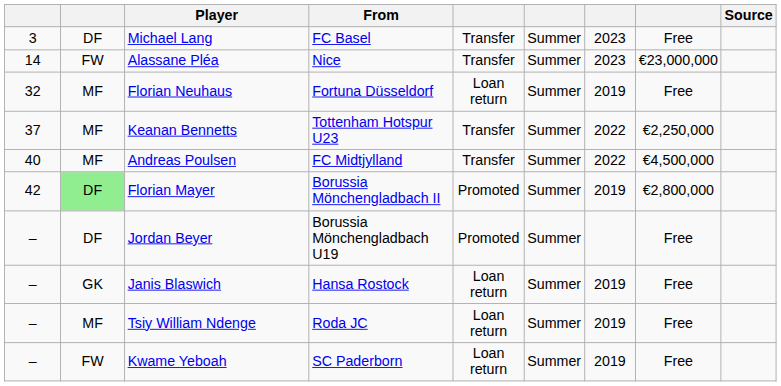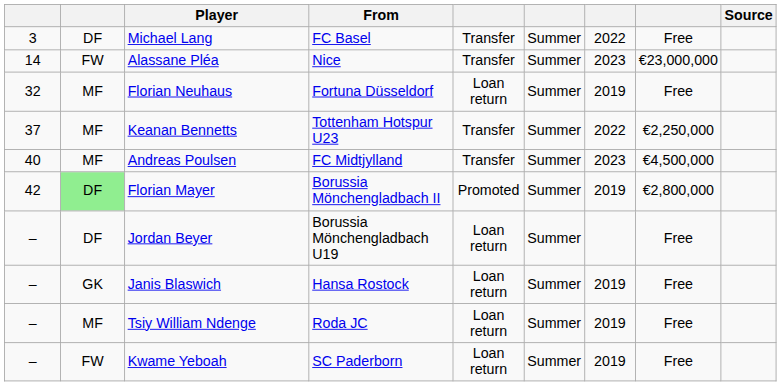 <table class="wikitable" style="text-align:center;">
 <tr>
 <th style="width:56px;"></th>
 <th style="width:64px;"></th>
 <th style="width:200px;">Player</th>
 <th>From</th>
 <th></th>
 <th></th>
 <th style="width:50px;"></th>
 <th style="width:84px;"></th>
 <th>Source</th>
 </tr>
 <tr>
 <td>3</td>
 <td>DF</td>
 <td align="left"> <a href='#'>Michael Lang</a></td>
 <td style="text-align:left"> <a href='#'>FC Basel</a></td>
 <td>Transfer</td>
 <td>Summer</td>
-<td>2023</td>
+<td>2022</td>
 <td>Free</td>
 <td></td>
 </tr>
 <tr>
 <td>14</td>
 <td>FW</td>
 <td align="left"> <a href='#'>Alassane Pléa</a></td>
 <td style="text-align:left"> <a href='#'>Nice</a></td>
 <td>Transfer</td>
 <td>Summer</td>
 <td>2023</td>
 <td>€23,000,000</td>
 <td></td>
 </tr>
 <tr>
 <td>32</td>
 <td>MF</td>
 <td align="left"> <a href='#'>Florian Neuhaus</a></td>
 <td style="text-align:left"><a href='#'>Fortuna Düsseldorf</a></td>
 <td>Loan return</td>
 <td>Summer</td>
 <td>2019</td>
 <td>Free</td>
 <td></td>
 </tr>
 <tr>
 <td>37</td>
 <td>MF</td>
 <td align="left"> <a href='#'>Keanan Bennetts</a></td>
 <td style="text-align:left"> <a href='#'>Tottenham Hotspur U23</a></td>
 <td>Transfer</td>
 <td>Summer</td>
 <td>2022</td>
 <td>€2,250,000</td>
 <td></td>
 </tr>
 <tr>
 <td>40</td>
 <td>MF</td>
 <td align="left"> <a href='#'>Andreas Poulsen</a></td>
 <td style="text-align:left"> <a href='#'>FC Midtjylland</a></td>
 <td>Transfer</td>
 <td>Summer</td>
-<td>2022</td>
+<td>2023</td>
 <td>€4,500,000</td>
 <td></td>
 </tr>
 <tr>
 <td>42</td>
 <td style="background: lightgreen;">DF</td>
 <td align="left"> <a href='#'>Florian Mayer</a></td>
 <td style="text-align:left"><a href='#'>Borussia Mönchengladbach II</a></td>
 <td>Promoted</td>
 <td>Summer</td>
 <td>2019</td>
 <td>€2,800,000</td>
 <td></td>
 </tr>
 <tr>
 <td>–</td>
 <td>DF</td>
 <td align="left"> <a href='#'>Jordan Beyer</a></td>
 <td style="text-align:left">Borussia Mönchengladbach U19</td>
-<td>Promoted</td>
+<td>Loan return</td>
 <td>Summer</td>
 <td></td>
 <td>Free</td>
 <td></td>
 </tr>
 <tr>
 <td>–</td>
 <td>GK</td>
 <td align="left"> <a href='#'>Janis Blaswich</a></td>
 <td style="text-align:left"><a href='#'>Hansa Rostock</a></td>
 <td>Loan return</td>
 <td>Summer</td>
 <td>2019</td>
 <td>Free</td>
 <td></td>
 </tr>
 <tr>
 <td>–</td>
 <td>MF</td>
 <td align="left"> <a href='#'>Tsiy William Ndenge</a></td>
 <td style="text-align:left"> <a href='#'>Roda JC</a></td>
 <td>Loan return</td>
 <td>Summer</td>
 <td>2019</td>
 <td>Free</td>
 <td></td>
 </tr>
 <tr>
 <td>–</td>
 <td>FW</td>
 <td align="left"> <a href='#'>Kwame Yeboah</a></td>
 <td style="text-align:left"><a href='#'>SC Paderborn</a></td>
 <td>Loan return</td>
 <td>Summer</td>
 <td>2019</td>
 <td>Free</td>
 <td></td>
 </tr>
 </table>
